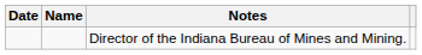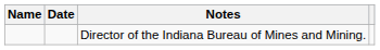 <table class="wikitable sortable plainheaders">
 <tr style="background:#b0c4de; text-align:center;">
+<th scope="col">Name</th>
 <th scope="col">Date</th>
-<th scope="col">Name</th>
 <th scope="col" class="unsortable">Notes</th>
 <th scope="col" class="unsortable"></th>
 </tr>
 <tr>
 <td></td>
 <td></td>
 <td>Director of the Indiana Bureau of Mines and Mining.</td>
 <td style="text-align:center;"></td>
 </tr>
 </table>
